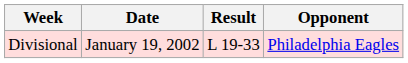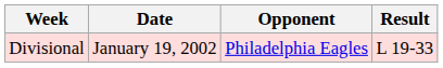 <table class="wikitable">
 <tr>
 <th>Week</th>
 <th>Date</th>
+<th>Opponent</th>
 <th>Result</th>
-<th>Opponent</th>
 </tr>
 <tr style="background: #ffdddd;">
 <td>Divisional</td>
 <td>January 19, 2002</td>
+<td><a href='#'>Philadelphia Eagles</a></td>
 <td>L 19-33</td>
-<td><a href='#'>Philadelphia Eagles</a></td>
 </tr>
 </table>
